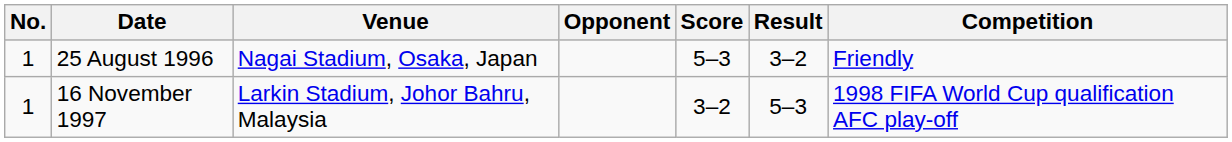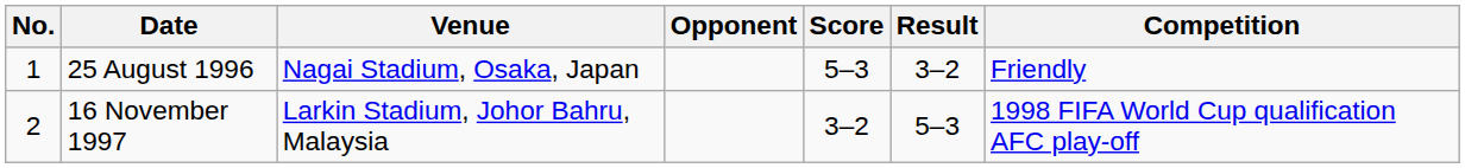 <table class="wikitable sortable">
 <tr>
 <th scope="col">No.</th>
 <th scope="col">Date</th>
 <th scope="col">Venue</th>
 <th scope="col">Opponent</th>
 <th scope="col">Score</th>
 <th scope="col">Result</th>
 <th scope="col">Competition</th>
 </tr>
 <tr>
 <td align="center">1</td>
 <td>25 August 1996</td>
 <td><a href='#'>Nagai Stadium</a>, <a href='#'>Osaka</a>, Japan</td>
 <td></td>
 <td align="center">5–3</td>
 <td align="center">3–2</td>
 <td><a href='#'>Friendly</a></td>
 </tr>
 <tr>
-<td align="center">1</td>
+<td align="center">2</td>
 <td>16 November 1997</td>
 <td><a href='#'>Larkin Stadium</a>, <a href='#'>Johor Bahru</a>, Malaysia</td>
 <td></td>
 <td align="center">3–2</td>
 <td align="center">5–3</td>
 <td><a href='#'>1998 FIFA World Cup qualification AFC play-off</a></td>
 </tr>
 </table>
